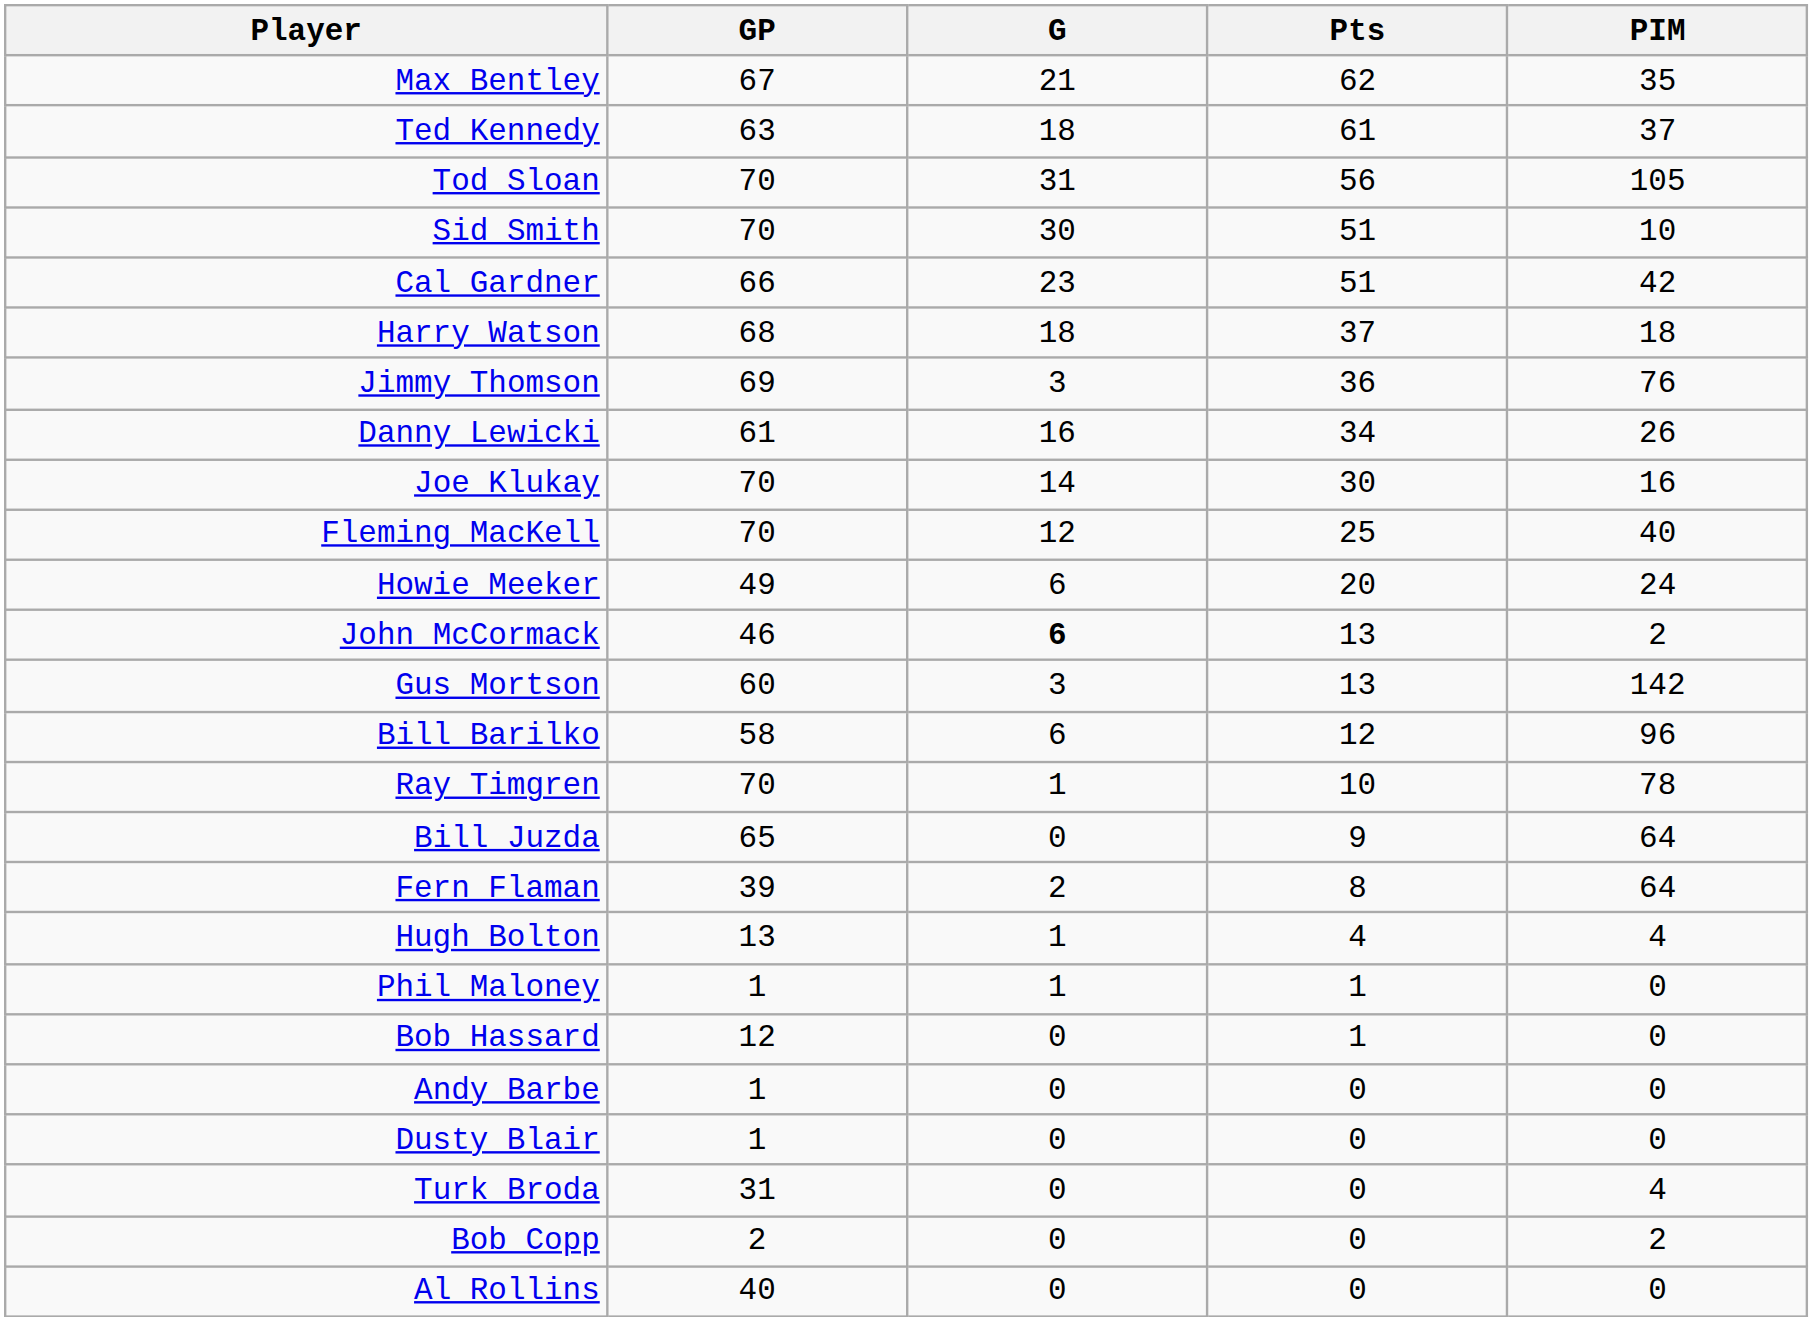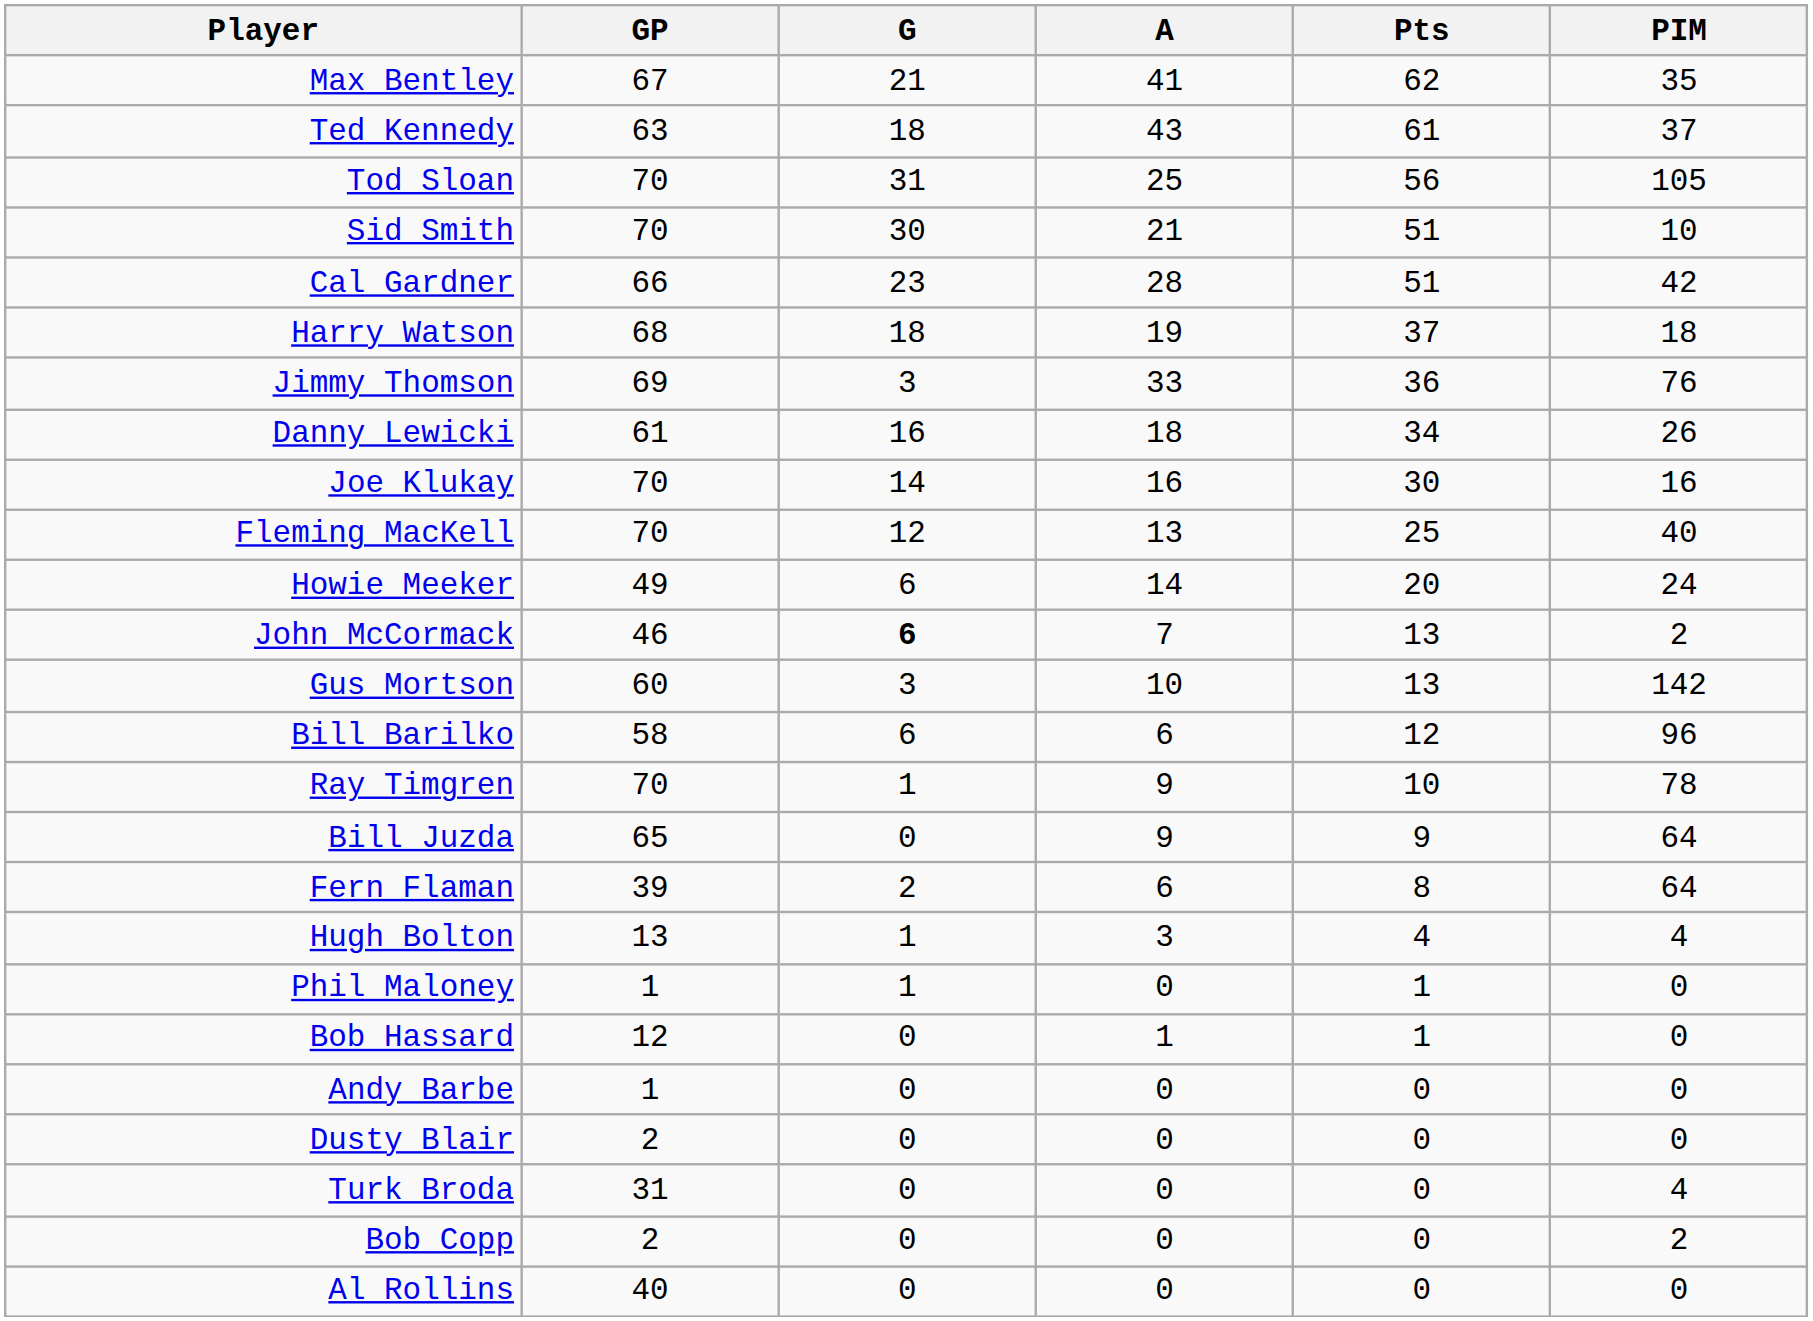 <table class="wikitable sortable" width="60%">
 <tr ALIGN="center">
 <th bgcolor="#DDDDFF" width="10%">Player</th>
 <th bgcolor="#DDDDFF" width="5%">GP</th>
 <th bgcolor="#DDDDFF" width="5%">G</th>
+<th bgcolor="#DDDDFF" width="5%">A</th>
 <th bgcolor="#DDDDFF" width="5%">Pts</th>
 <th bgcolor="#DDDDFF" width="5%">PIM</th>
 </tr>
 <tr align="center">
 <td align="right"><a href='#'>Max Bentley</a></td>
 <td>67</td>
 <td>21</td>
+<td>41</td>
 <td>62</td>
 <td>35</td>
 </tr>
 <tr align="center">
 <td align="right"><a href='#'>Ted Kennedy</a></td>
 <td>63</td>
 <td>18</td>
+<td>43</td>
 <td>61</td>
 <td>37</td>
 </tr>
 <tr align="center">
 <td align="right"><a href='#'>Tod Sloan</a></td>
 <td>70</td>
 <td>31</td>
+<td>25</td>
 <td>56</td>
 <td>105</td>
 </tr>
 <tr align="center">
 <td align="right"><a href='#'>Sid Smith</a></td>
 <td>70</td>
 <td>30</td>
+<td>21</td>
 <td>51</td>
 <td>10</td>
 </tr>
 <tr align="center">
 <td align="right"><a href='#'>Cal Gardner</a></td>
 <td>66</td>
 <td>23</td>
+<td>28</td>
 <td>51</td>
 <td>42</td>
 </tr>
 <tr align="center">
 <td align="right"><a href='#'>Harry Watson</a></td>
 <td>68</td>
 <td>18</td>
+<td>19</td>
 <td>37</td>
 <td>18</td>
 </tr>
 <tr align="center">
 <td align="right"><a href='#'>Jimmy Thomson</a></td>
 <td>69</td>
 <td>3</td>
+<td>33</td>
 <td>36</td>
 <td>76</td>
 </tr>
 <tr align="center">
 <td align="right"><a href='#'>Danny Lewicki</a></td>
 <td>61</td>
 <td>16</td>
+<td>18</td>
 <td>34</td>
 <td>26</td>
 </tr>
 <tr align="center">
 <td align="right"><a href='#'>Joe Klukay</a></td>
 <td>70</td>
 <td>14</td>
+<td>16</td>
 <td>30</td>
 <td>16</td>
 </tr>
 <tr align="center">
 <td align="right"><a href='#'>Fleming MacKell</a></td>
 <td>70</td>
 <td>12</td>
+<td>13</td>
 <td>25</td>
 <td>40</td>
 </tr>
 <tr align="center">
 <td align="right"><a href='#'>Howie Meeker</a></td>
 <td>49</td>
 <td>6</td>
+<td>14</td>
 <td>20</td>
 <td>24</td>
 </tr>
 <tr align="center">
 <td align="right"><a href='#'>John McCormack</a></td>
 <td>46</td>
 <td><strong>6</strong></td>
+<td>7</td>
 <td>13</td>
 <td>2</td>
 </tr>
 <tr align="center">
 <td align="right"><a href='#'>Gus Mortson</a></td>
 <td>60</td>
 <td>3</td>
+<td>10</td>
 <td>13</td>
 <td>142</td>
 </tr>
 <tr align="center">
 <td align="right"><a href='#'>Bill Barilko</a></td>
 <td>58</td>
+<td>6</td>
 <td>6</td>
 <td>12</td>
 <td>96</td>
 </tr>
 <tr align="center">
 <td align="right"><a href='#'>Ray Timgren</a></td>
 <td>70</td>
 <td>1</td>
+<td>9</td>
 <td>10</td>
 <td>78</td>
 </tr>
 <tr align="center">
 <td align="right"><a href='#'>Bill Juzda</a></td>
 <td>65</td>
 <td>0</td>
 <td>9</td>
+<td>9</td>
 <td>64</td>
 </tr>
 <tr align="center">
 <td align="right"><a href='#'>Fern Flaman</a></td>
 <td>39</td>
 <td>2</td>
+<td>6</td>
 <td>8</td>
 <td>64</td>
 </tr>
 <tr align="center">
 <td align="right"><a href='#'>Hugh Bolton</a></td>
 <td>13</td>
 <td>1</td>
+<td>3</td>
 <td>4</td>
 <td>4</td>
 </tr>
 <tr align="center">
 <td align="right"><a href='#'>Phil Maloney</a></td>
 <td>1</td>
 <td>1</td>
+<td>0</td>
 <td>1</td>
 <td>0</td>
 </tr>
 <tr align="center">
 <td align="right"><a href='#'>Bob Hassard</a></td>
 <td>12</td>
 <td>0</td>
+<td>1</td>
 <td>1</td>
 <td>0</td>
 </tr>
 <tr align="center">
 <td align="right"><a href='#'>Andy Barbe</a></td>
 <td>1</td>
 <td>0</td>
 <td>0</td>
 <td>0</td>
+<td>0</td>
 </tr>
 <tr align="center">
 <td align="right"><a href='#'>Dusty Blair</a></td>
-<td>1</td>
+<td>2</td>
+<td>0</td>
 <td>0</td>
 <td>0</td>
 <td>0</td>
 </tr>
 <tr align="center">
 <td align="right"><a href='#'>Turk Broda</a></td>
 <td>31</td>
 <td>0</td>
 <td>0</td>
+<td>0</td>
 <td>4</td>
 </tr>
 <tr align="center">
 <td align="right"><a href='#'>Bob Copp</a></td>
 <td>2</td>
+<td>0</td>
 <td>0</td>
 <td>0</td>
 <td>2</td>
 </tr>
 <tr align="center">
 <td align="right"><a href='#'>Al Rollins</a></td>
 <td>40</td>
 <td>0</td>
 <td>0</td>
 <td>0</td>
+<td>0</td>
 </tr>
 </table>
